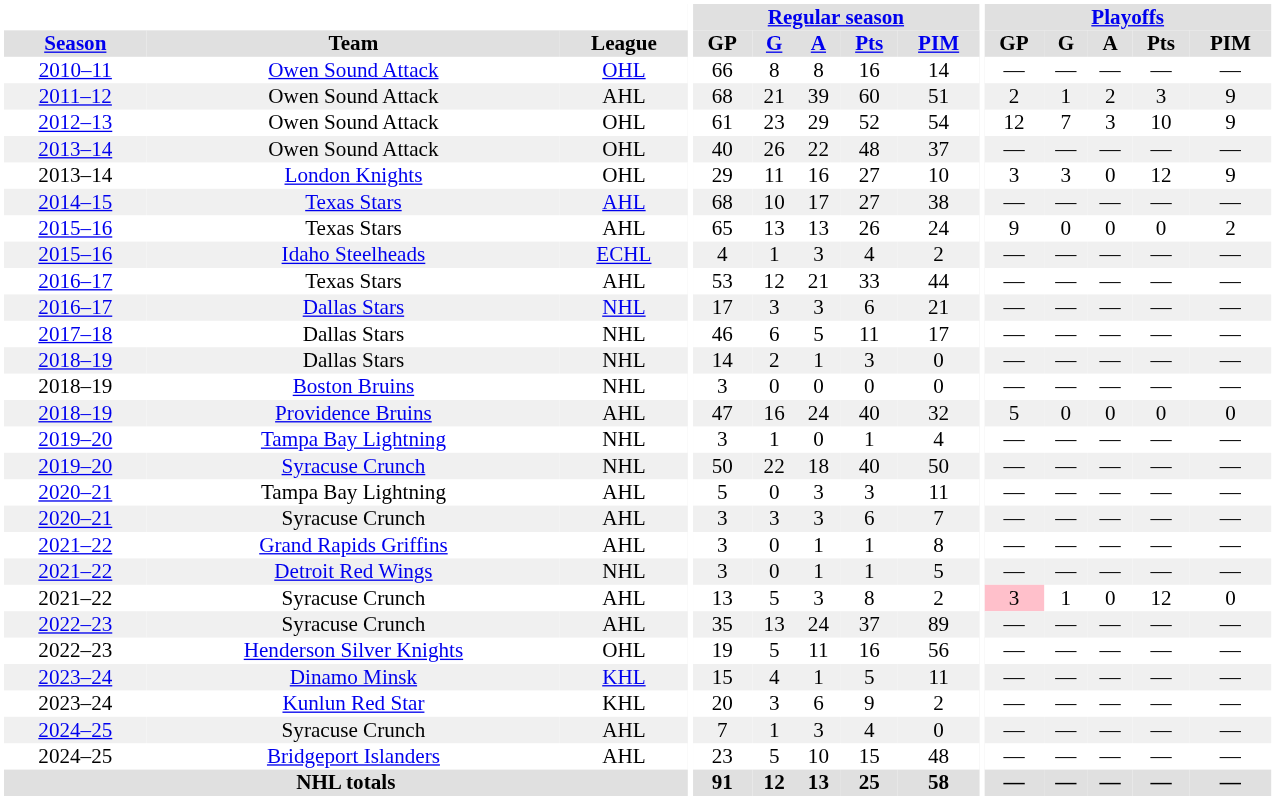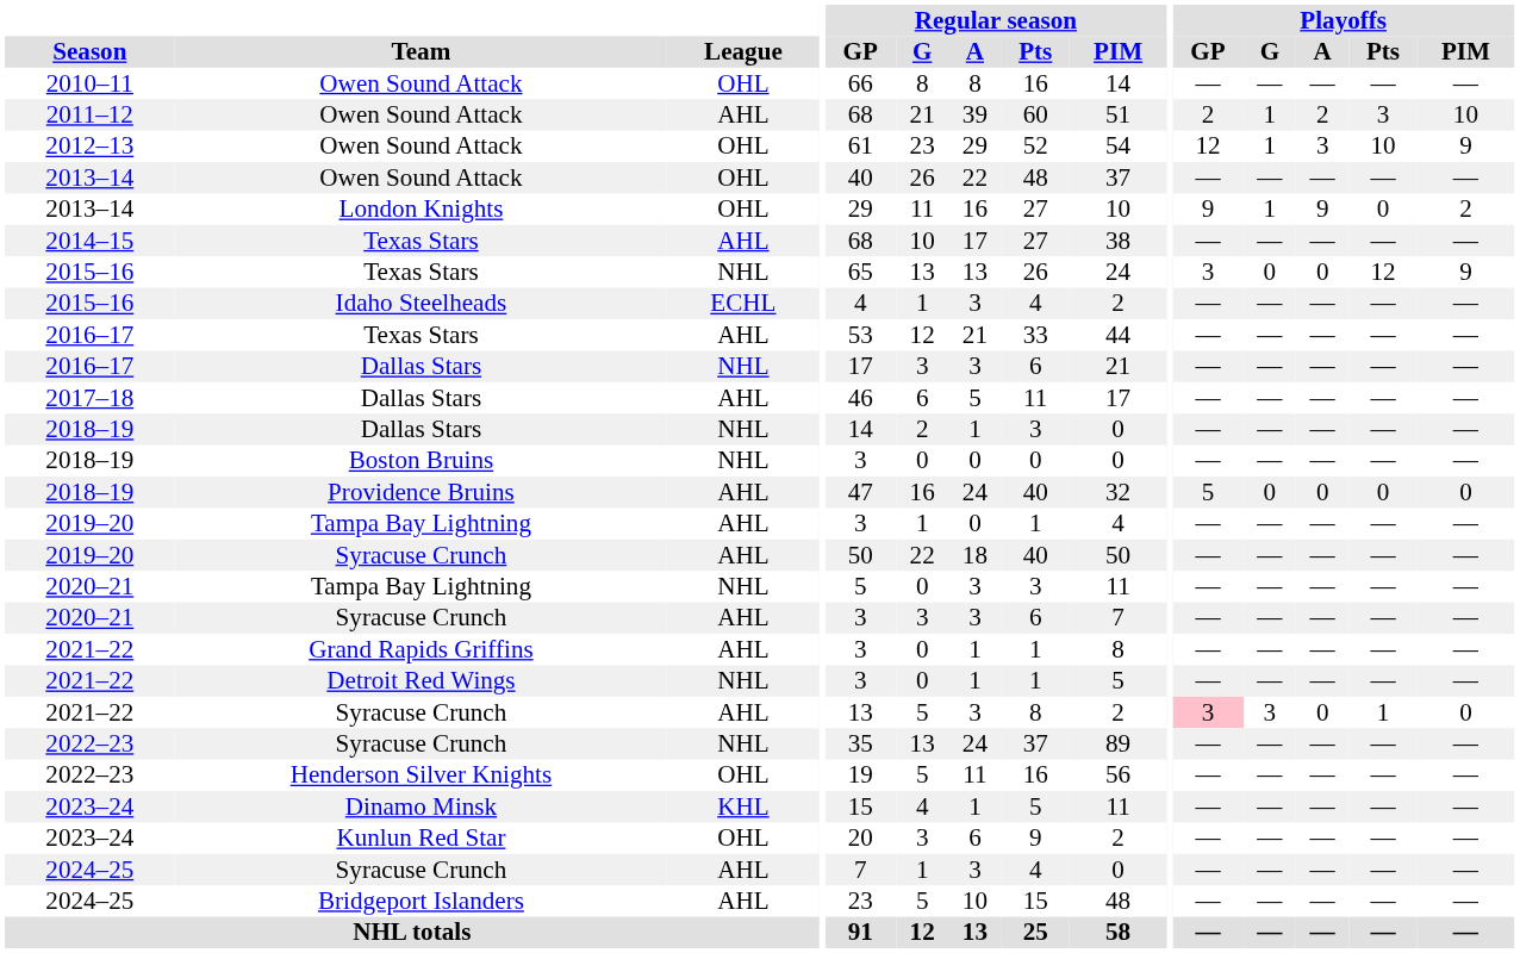 <table border="0" cellpadding="1" cellspacing="0" style="text-align:center; width:60em">
 <tr bgcolor="#e0e0e0">
 <th colspan="3" bgcolor="#ffffff"></th>
 <th rowspan="100" bgcolor="#ffffff"></th>
 <th colspan="5"><a href='#'>Regular season</a></th>
 <th rowspan="100" bgcolor="#ffffff"></th>
 <th colspan="5"><a href='#'>Playoffs</a></th>
 </tr>
 <tr bgcolor="#e0e0e0">
 <th><a href='#'>Season</a></th>
 <th>Team</th>
 <th>League</th>
 <th>GP</th>
 <th><a href='#'>G</a></th>
 <th><a href='#'>A</a></th>
 <th><a href='#'>Pts</a></th>
 <th><a href='#'>PIM</a></th>
 <th>GP</th>
 <th>G</th>
 <th>A</th>
 <th>Pts</th>
 <th>PIM</th>
 </tr>
 <tr>
 <td><a href='#'>2010–11</a></td>
 <td><a href='#'>Owen Sound Attack</a></td>
 <td><a href='#'>OHL</a></td>
 <td>66</td>
 <td>8</td>
 <td>8</td>
 <td>16</td>
 <td>14</td>
 <td>—</td>
 <td>—</td>
 <td>—</td>
 <td>—</td>
 <td>—</td>
 </tr>
 <tr bgcolor="#f0f0f0">
 <td><a href='#'>2011–12</a></td>
 <td>Owen Sound Attack</td>
 <td>AHL</td>
 <td>68</td>
 <td>21</td>
 <td>39</td>
 <td>60</td>
 <td>51</td>
 <td>2</td>
 <td>1</td>
 <td>2</td>
 <td>3</td>
-<td>9</td>
+<td>10</td>
 </tr>
 <tr>
 <td><a href='#'>2012–13</a></td>
 <td>Owen Sound Attack</td>
 <td>OHL</td>
 <td>61</td>
 <td>23</td>
 <td>29</td>
 <td>52</td>
 <td>54</td>
 <td>12</td>
-<td>7</td>
+<td>1</td>
 <td>3</td>
 <td>10</td>
 <td>9</td>
 </tr>
 <tr bgcolor="#f0f0f0">
 <td><a href='#'>2013–14</a></td>
 <td>Owen Sound Attack</td>
 <td>OHL</td>
 <td>40</td>
 <td>26</td>
 <td>22</td>
 <td>48</td>
 <td>37</td>
 <td>—</td>
 <td>—</td>
 <td>—</td>
 <td>—</td>
 <td>—</td>
 </tr>
 <tr>
 <td>2013–14</td>
 <td><a href='#'>London Knights</a></td>
 <td>OHL</td>
 <td>29</td>
 <td>11</td>
 <td>16</td>
 <td>27</td>
 <td>10</td>
-<td>3</td>
-<td>3</td>
+<td>9</td>
+<td>1</td>
+<td>9</td>
 <td>0</td>
-<td>12</td>
-<td>9</td>
+<td>2</td>
 </tr>
 <tr bgcolor="#f0f0f0">
 <td><a href='#'>2014–15</a></td>
 <td><a href='#'>Texas Stars</a></td>
 <td><a href='#'>AHL</a></td>
 <td>68</td>
 <td>10</td>
 <td>17</td>
 <td>27</td>
 <td>38</td>
 <td>—</td>
 <td>—</td>
 <td>—</td>
 <td>—</td>
 <td>—</td>
 </tr>
 <tr>
 <td><a href='#'>2015–16</a></td>
 <td>Texas Stars</td>
-<td>AHL</td>
+<td>NHL</td>
 <td>65</td>
 <td>13</td>
 <td>13</td>
 <td>26</td>
 <td>24</td>
-<td>9</td>
+<td>3</td>
 <td>0</td>
 <td>0</td>
-<td>0</td>
-<td>2</td>
+<td>12</td>
+<td>9</td>
 </tr>
 <tr bgcolor="#f0f0f0">
 <td><a href='#'>2015–16</a></td>
 <td><a href='#'>Idaho Steelheads</a></td>
 <td><a href='#'>ECHL</a></td>
 <td>4</td>
 <td>1</td>
 <td>3</td>
 <td>4</td>
 <td>2</td>
 <td>—</td>
 <td>—</td>
 <td>—</td>
 <td>—</td>
 <td>—</td>
 </tr>
 <tr>
 <td><a href='#'>2016–17</a></td>
 <td>Texas Stars</td>
 <td>AHL</td>
 <td>53</td>
 <td>12</td>
 <td>21</td>
 <td>33</td>
 <td>44</td>
 <td>—</td>
 <td>—</td>
 <td>—</td>
 <td>—</td>
 <td>—</td>
 </tr>
 <tr bgcolor="#f0f0f0">
 <td><a href='#'>2016–17</a></td>
 <td><a href='#'>Dallas Stars</a></td>
 <td><a href='#'>NHL</a></td>
 <td>17</td>
 <td>3</td>
 <td>3</td>
 <td>6</td>
 <td>21</td>
 <td>—</td>
 <td>—</td>
 <td>—</td>
 <td>—</td>
 <td>—</td>
 </tr>
 <tr>
 <td><a href='#'>2017–18</a></td>
 <td>Dallas Stars</td>
-<td>NHL</td>
+<td>AHL</td>
 <td>46</td>
 <td>6</td>
 <td>5</td>
 <td>11</td>
 <td>17</td>
 <td>—</td>
 <td>—</td>
 <td>—</td>
 <td>—</td>
 <td>—</td>
 </tr>
 <tr bgcolor="#f0f0f0">
 <td><a href='#'>2018–19</a></td>
 <td>Dallas Stars</td>
 <td>NHL</td>
 <td>14</td>
 <td>2</td>
 <td>1</td>
 <td>3</td>
 <td>0</td>
 <td>—</td>
 <td>—</td>
 <td>—</td>
 <td>—</td>
 <td>—</td>
 </tr>
 <tr>
 <td>2018–19</td>
 <td><a href='#'>Boston Bruins</a></td>
 <td>NHL</td>
 <td>3</td>
 <td>0</td>
 <td>0</td>
 <td>0</td>
 <td>0</td>
 <td>—</td>
 <td>—</td>
 <td>—</td>
 <td>—</td>
 <td>—</td>
 </tr>
 <tr bgcolor="#f0f0f0">
 <td><a href='#'>2018–19</a></td>
 <td><a href='#'>Providence Bruins</a></td>
 <td>AHL</td>
 <td>47</td>
 <td>16</td>
 <td>24</td>
 <td>40</td>
 <td>32</td>
 <td>5</td>
 <td>0</td>
 <td>0</td>
 <td>0</td>
 <td>0</td>
 </tr>
 <tr>
 <td><a href='#'>2019–20</a></td>
 <td><a href='#'>Tampa Bay Lightning</a></td>
-<td>NHL</td>
+<td>AHL</td>
 <td>3</td>
 <td>1</td>
 <td>0</td>
 <td>1</td>
 <td>4</td>
 <td>—</td>
 <td>—</td>
 <td>—</td>
 <td>—</td>
 <td>—</td>
 </tr>
 <tr bgcolor="#f0f0f0">
 <td><a href='#'>2019–20</a></td>
 <td><a href='#'>Syracuse Crunch</a></td>
-<td>NHL</td>
+<td>AHL</td>
 <td>50</td>
 <td>22</td>
 <td>18</td>
 <td>40</td>
 <td>50</td>
 <td>—</td>
 <td>—</td>
 <td>—</td>
 <td>—</td>
 <td>—</td>
 </tr>
 <tr>
 <td><a href='#'>2020–21</a></td>
 <td>Tampa Bay Lightning</td>
-<td>AHL</td>
+<td>NHL</td>
 <td>5</td>
 <td>0</td>
 <td>3</td>
 <td>3</td>
 <td>11</td>
 <td>—</td>
 <td>—</td>
 <td>—</td>
 <td>—</td>
 <td>—</td>
 </tr>
 <tr bgcolor="#f0f0f0">
 <td><a href='#'>2020–21</a></td>
 <td>Syracuse Crunch</td>
 <td>AHL</td>
 <td>3</td>
 <td>3</td>
 <td>3</td>
 <td>6</td>
 <td>7</td>
 <td>—</td>
 <td>—</td>
 <td>—</td>
 <td>—</td>
 <td>—</td>
 </tr>
 <tr>
 <td><a href='#'>2021–22</a></td>
 <td><a href='#'>Grand Rapids Griffins</a></td>
 <td>AHL</td>
 <td>3</td>
 <td>0</td>
 <td>1</td>
 <td>1</td>
 <td>8</td>
 <td>—</td>
 <td>—</td>
 <td>—</td>
 <td>—</td>
 <td>—</td>
 </tr>
 <tr bgcolor="#f0f0f0">
 <td><a href='#'>2021–22</a></td>
 <td><a href='#'>Detroit Red Wings</a></td>
 <td>NHL</td>
 <td>3</td>
 <td>0</td>
 <td>1</td>
 <td>1</td>
 <td>5</td>
 <td>—</td>
 <td>—</td>
 <td>—</td>
 <td>—</td>
 <td>—</td>
 </tr>
 <tr>
 <td>2021–22</td>
 <td>Syracuse Crunch</td>
 <td>AHL</td>
 <td>13</td>
 <td>5</td>
 <td>3</td>
 <td>8</td>
 <td>2</td>
 <td style="background: pink;">3</td>
+<td>3</td>
+<td>0</td>
 <td>1</td>
-<td>0</td>
-<td>12</td>
 <td>0</td>
 </tr>
 <tr bgcolor="#f0f0f0">
 <td><a href='#'>2022–23</a></td>
 <td>Syracuse Crunch</td>
-<td>AHL</td>
+<td>NHL</td>
 <td>35</td>
 <td>13</td>
 <td>24</td>
 <td>37</td>
 <td>89</td>
 <td>—</td>
 <td>—</td>
 <td>—</td>
 <td>—</td>
 <td>—</td>
 </tr>
 <tr>
 <td>2022–23</td>
 <td><a href='#'>Henderson Silver Knights</a></td>
 <td>OHL</td>
 <td>19</td>
 <td>5</td>
 <td>11</td>
 <td>16</td>
 <td>56</td>
 <td>—</td>
 <td>—</td>
 <td>—</td>
 <td>—</td>
 <td>—</td>
 </tr>
 <tr bgcolor="#f0f0f0">
 <td><a href='#'>2023–24</a></td>
 <td><a href='#'>Dinamo Minsk</a></td>
 <td><a href='#'>KHL</a></td>
 <td>15</td>
 <td>4</td>
 <td>1</td>
 <td>5</td>
 <td>11</td>
 <td>—</td>
 <td>—</td>
 <td>—</td>
 <td>—</td>
 <td>—</td>
 </tr>
 <tr>
 <td>2023–24</td>
 <td><a href='#'>Kunlun Red Star</a></td>
-<td>KHL</td>
+<td>OHL</td>
 <td>20</td>
 <td>3</td>
 <td>6</td>
 <td>9</td>
 <td>2</td>
 <td>—</td>
 <td>—</td>
 <td>—</td>
 <td>—</td>
 <td>—</td>
 </tr>
 <tr bgcolor="#f0f0f0">
 <td><a href='#'>2024–25</a></td>
 <td>Syracuse Crunch</td>
 <td>AHL</td>
 <td>7</td>
 <td>1</td>
 <td>3</td>
 <td>4</td>
 <td>0</td>
 <td>—</td>
 <td>—</td>
 <td>—</td>
 <td>—</td>
 <td>—</td>
 </tr>
 <tr>
 <td>2024–25</td>
 <td><a href='#'>Bridgeport Islanders</a></td>
 <td>AHL</td>
 <td>23</td>
 <td>5</td>
 <td>10</td>
 <td>15</td>
 <td>48</td>
 <td>—</td>
 <td>—</td>
 <td>—</td>
 <td>—</td>
 <td>—</td>
 </tr>
 <tr bgcolor="#e0e0e0">
 <th colspan="3">NHL totals</th>
 <th>91</th>
 <th>12</th>
 <th>13</th>
 <th>25</th>
 <th>58</th>
 <th>—</th>
 <th>—</th>
 <th>—</th>
 <th>—</th>
 <th>—</th>
 </tr>
 </table>
